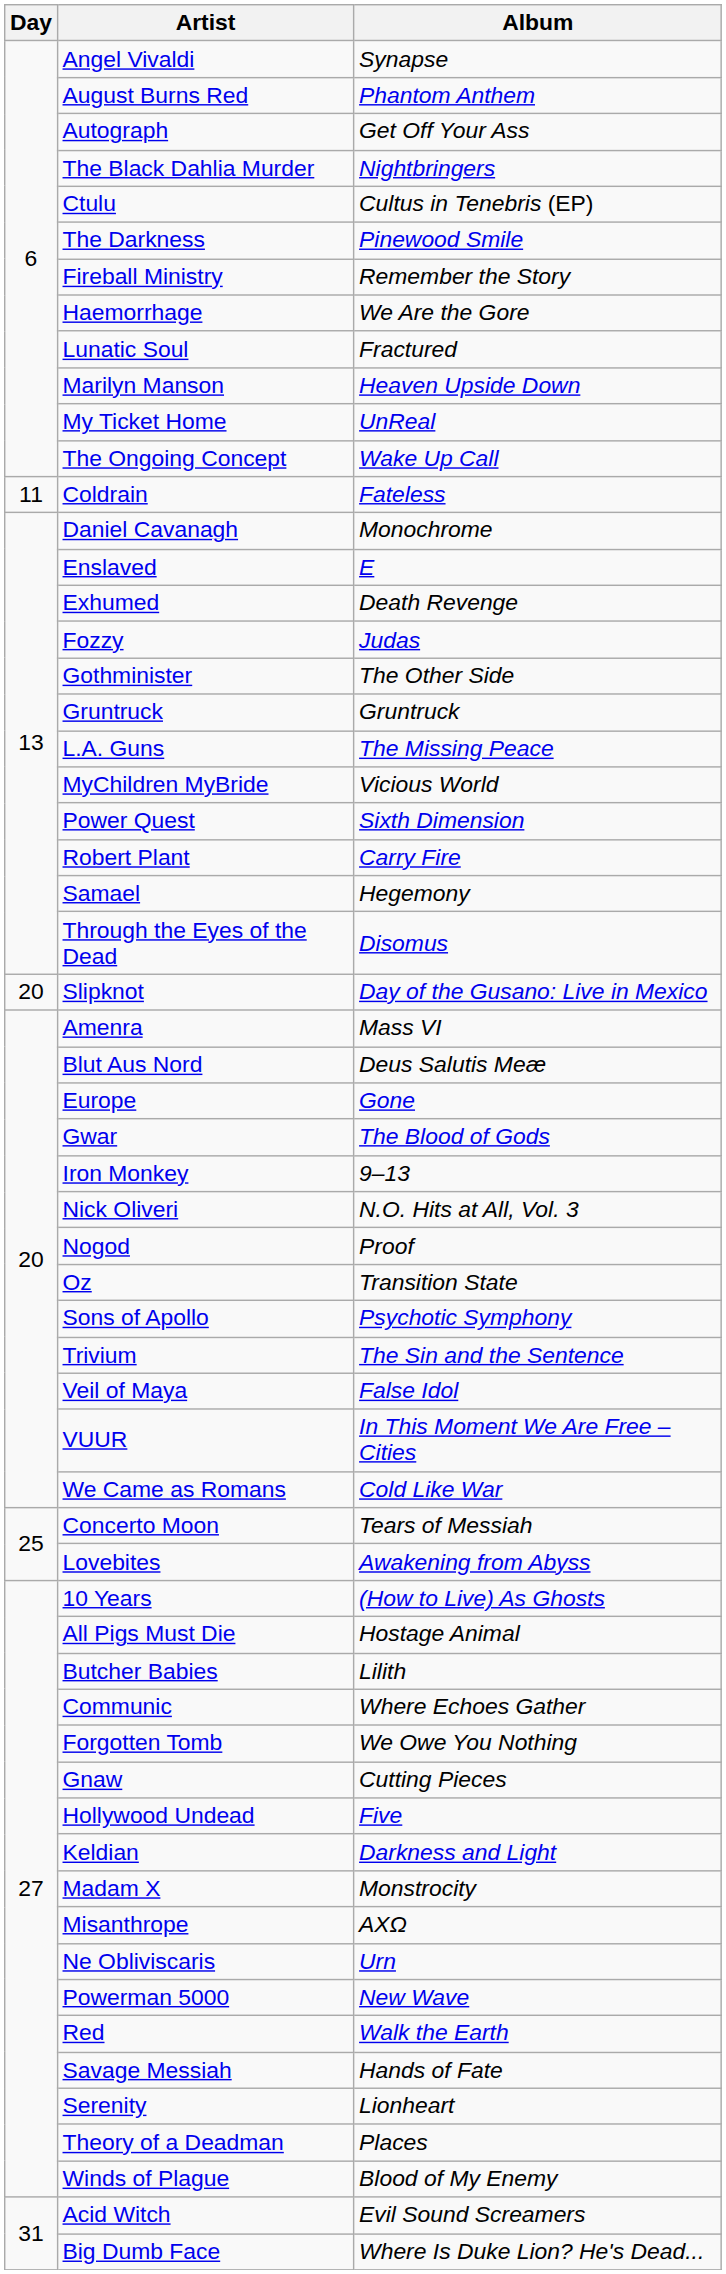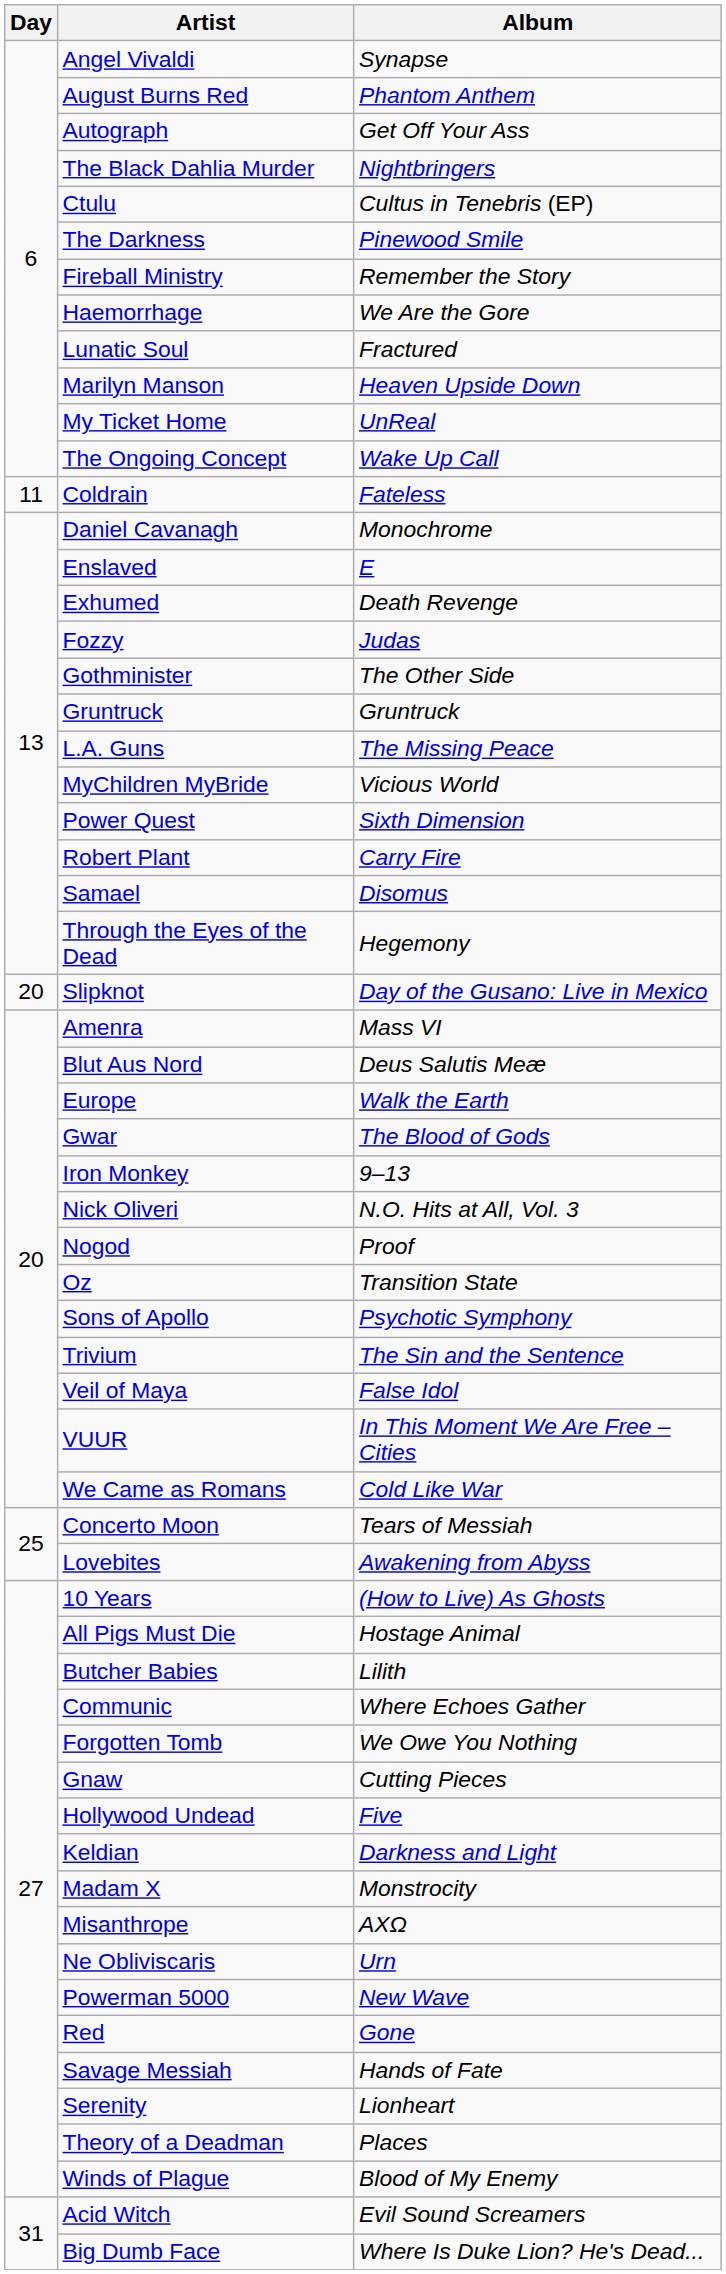 <table class="wikitable">
 <tr>
 <th style="width:20px;">Day</th>
 <th style="width:200px;">Artist</th>
 <th style="width:250px;">Album</th>
 </tr>
 <tr>
 <td style="text-align:center;" rowspan=12>6</td>
 <td><a href='#'>Angel Vivaldi</a></td>
 <td><em>Synapse</em></td>
 </tr>
 <tr>
 <td><a href='#'>August Burns Red</a></td>
 <td><em><a href='#'>Phantom Anthem</a></em></td>
 </tr>
 <tr>
 <td><a href='#'>Autograph</a></td>
 <td><em>Get Off Your Ass</em></td>
 </tr>
 <tr>
 <td><a href='#'>The Black Dahlia Murder</a></td>
 <td><em><a href='#'>Nightbringers</a></em></td>
 </tr>
 <tr>
 <td><a href='#'>Ctulu</a></td>
 <td><em>Cultus in Tenebris</em> (EP)</td>
 </tr>
 <tr>
 <td><a href='#'>The Darkness</a></td>
 <td><em><a href='#'>Pinewood Smile</a></em></td>
 </tr>
 <tr>
 <td><a href='#'>Fireball Ministry</a></td>
 <td><em>Remember the Story</em></td>
 </tr>
 <tr>
 <td><a href='#'>Haemorrhage</a></td>
 <td><em>We Are the Gore</em></td>
 </tr>
 <tr>
 <td><a href='#'>Lunatic Soul</a></td>
 <td><em>Fractured</em></td>
 </tr>
 <tr>
 <td><a href='#'>Marilyn Manson</a></td>
 <td><em><a href='#'>Heaven Upside Down</a></em></td>
 </tr>
 <tr>
 <td><a href='#'>My Ticket Home</a></td>
 <td><em><a href='#'>UnReal</a></em></td>
 </tr>
 <tr>
 <td><a href='#'>The Ongoing Concept</a></td>
 <td><em><a href='#'>Wake Up Call</a></em></td>
 </tr>
 <tr>
 <td style="text-align:center;">11</td>
 <td><a href='#'>Coldrain</a></td>
 <td><em><a href='#'>Fateless</a></em></td>
 </tr>
 <tr>
 <td style="text-align:center;" rowspan=12>13</td>
 <td><a href='#'>Daniel Cavanagh</a></td>
 <td><em>Monochrome</em></td>
 </tr>
 <tr>
 <td><a href='#'>Enslaved</a></td>
 <td><em><a href='#'>E</a></em></td>
 </tr>
 <tr>
 <td><a href='#'>Exhumed</a></td>
 <td><em>Death Revenge</em></td>
 </tr>
 <tr>
 <td><a href='#'>Fozzy</a></td>
 <td><em><a href='#'>Judas</a></em></td>
 </tr>
 <tr>
 <td><a href='#'>Gothminister</a></td>
 <td><em>The Other Side</em></td>
 </tr>
 <tr>
 <td><a href='#'>Gruntruck</a></td>
 <td><em>Gruntruck</em></td>
 </tr>
 <tr>
 <td><a href='#'>L.A. Guns</a></td>
 <td><em><a href='#'>The Missing Peace</a></em></td>
 </tr>
 <tr>
 <td><a href='#'>MyChildren MyBride</a></td>
 <td><em>Vicious World</em></td>
 </tr>
 <tr>
 <td><a href='#'>Power Quest</a></td>
 <td><em><a href='#'>Sixth Dimension</a></em></td>
 </tr>
 <tr>
 <td><a href='#'>Robert Plant</a></td>
 <td><em><a href='#'>Carry Fire</a></em></td>
 </tr>
 <tr>
 <td><a href='#'>Samael</a></td>
-<td><em>Hegemony</em></td>
+<td><em><a href='#'>Disomus</a></em></td>
 </tr>
 <tr>
 <td><a href='#'>Through the Eyes of the Dead</a></td>
-<td><em><a href='#'>Disomus</a></em></td>
+<td><em>Hegemony</em></td>
 </tr>
 <tr>
 <td style="text-align:center;">20</td>
 <td><a href='#'>Slipknot</a></td>
 <td><em><a href='#'>Day of the Gusano: Live in Mexico</a></em></td>
 </tr>
 <tr>
 <td style="text-align:center;" rowspan=13>20</td>
 <td><a href='#'>Amenra</a></td>
 <td><em>Mass VI</em></td>
 </tr>
 <tr>
 <td><a href='#'>Blut Aus Nord</a></td>
 <td><em>Deus Salutis Meæ</em></td>
 </tr>
 <tr>
 <td><a href='#'>Europe</a></td>
-<td><em><a href='#'>Gone</a></em></td>
+<td><em><a href='#'>Walk the Earth</a></em></td>
 </tr>
 <tr>
 <td><a href='#'>Gwar</a></td>
 <td><em><a href='#'>The Blood of Gods</a></em></td>
 </tr>
 <tr>
 <td><a href='#'>Iron Monkey</a></td>
 <td><em>9–13</em></td>
 </tr>
 <tr>
 <td><a href='#'>Nick Oliveri</a></td>
 <td><em>N.O. Hits at All, Vol. 3</em></td>
 </tr>
 <tr>
 <td><a href='#'>Nogod</a></td>
 <td><em>Proof</em></td>
 </tr>
 <tr>
 <td><a href='#'>Oz</a></td>
 <td><em>Transition State</em></td>
 </tr>
 <tr>
 <td><a href='#'>Sons of Apollo</a></td>
 <td><em><a href='#'>Psychotic Symphony</a></em></td>
 </tr>
 <tr>
 <td><a href='#'>Trivium</a></td>
 <td><em><a href='#'>The Sin and the Sentence</a></em></td>
 </tr>
 <tr>
 <td><a href='#'>Veil of Maya</a></td>
 <td><em><a href='#'>False Idol</a></em></td>
 </tr>
 <tr>
 <td><a href='#'>VUUR</a></td>
 <td><em><a href='#'>In This Moment We Are Free – Cities</a></em></td>
 </tr>
 <tr>
 <td><a href='#'>We Came as Romans</a></td>
 <td><em><a href='#'>Cold Like War</a></em></td>
 </tr>
 <tr>
 <td style="text-align:center;" rowspan=2>25</td>
 <td><a href='#'>Concerto Moon</a></td>
 <td><em>Tears of Messiah</em></td>
 </tr>
 <tr>
 <td><a href='#'>Lovebites</a></td>
 <td><em><a href='#'>Awakening from Abyss</a></em></td>
 </tr>
 <tr>
 <td style="text-align:center;" rowspan=17>27</td>
 <td><a href='#'>10 Years</a></td>
 <td><em><a href='#'>(How to Live) As Ghosts</a></em></td>
 </tr>
 <tr>
 <td><a href='#'>All Pigs Must Die</a></td>
 <td><em>Hostage Animal</em></td>
 </tr>
 <tr>
 <td><a href='#'>Butcher Babies</a></td>
 <td><em>Lilith</em></td>
 </tr>
 <tr>
 <td><a href='#'>Communic</a></td>
 <td><em>Where Echoes Gather</em></td>
 </tr>
 <tr>
 <td><a href='#'>Forgotten Tomb</a></td>
 <td><em>We Owe You Nothing</em></td>
 </tr>
 <tr>
 <td><a href='#'>Gnaw</a></td>
 <td><em>Cutting Pieces</em></td>
 </tr>
 <tr>
 <td><a href='#'>Hollywood Undead</a></td>
 <td><em><a href='#'>Five</a></em></td>
 </tr>
 <tr>
 <td><a href='#'>Keldian</a></td>
 <td><em><a href='#'>Darkness and Light</a></em></td>
 </tr>
 <tr>
 <td><a href='#'>Madam X</a></td>
 <td><em>Monstrocity</em></td>
 </tr>
 <tr>
 <td><a href='#'>Misanthrope</a></td>
 <td><em>ΑXΩ</em></td>
 </tr>
 <tr>
 <td><a href='#'>Ne Obliviscaris</a></td>
 <td><em><a href='#'>Urn</a></em></td>
 </tr>
 <tr>
 <td><a href='#'>Powerman 5000</a></td>
 <td><em><a href='#'>New Wave</a></em></td>
 </tr>
 <tr>
 <td><a href='#'>Red</a></td>
-<td><em><a href='#'>Walk the Earth</a></em></td>
+<td><em><a href='#'>Gone</a></em></td>
 </tr>
 <tr>
 <td><a href='#'>Savage Messiah</a></td>
 <td><em>Hands of Fate</em></td>
 </tr>
 <tr>
 <td><a href='#'>Serenity</a></td>
 <td><em>Lionheart</em></td>
 </tr>
 <tr>
 <td><a href='#'>Theory of a Deadman</a></td>
 <td><em>Places</em></td>
 </tr>
 <tr>
 <td><a href='#'>Winds of Plague</a></td>
 <td><em>Blood of My Enemy</em></td>
 </tr>
 <tr>
 <td style="text-align:center;" rowspan=2>31</td>
 <td><a href='#'>Acid Witch</a></td>
 <td><em>Evil Sound Screamers</em></td>
 </tr>
 <tr>
 <td><a href='#'>Big Dumb Face</a></td>
 <td><em>Where Is Duke Lion? He's Dead...</em></td>
 </tr>
 </table>
